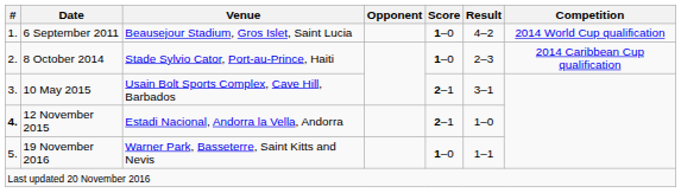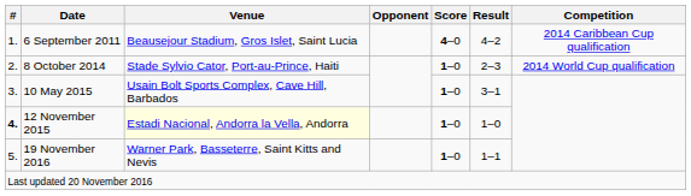 <table class="wikitable" style="font-size:95%">
 <tr>
 <th>#</th>
 <th>Date</th>
 <th>Venue</th>
 <th>Opponent</th>
 <th>Score</th>
 <th>Result</th>
 <th>Competition</th>
 </tr>
 <tr>
 <td>1.</td>
 <td>6 September 2011</td>
 <td><a href='#'>Beausejour Stadium</a>, <a href='#'>Gros Islet</a>, Saint Lucia</td>
 <td></td>
-<td align=center><strong>1</strong>–0</td>
+<td align=center><strong>4</strong>–0</td>
 <td align=center>4–2</td>
-<td align=center><a href='#'>2014 World Cup qualification</a></td>
+<td align=center><a href='#'>2014 Caribbean Cup qualification</a></td>
 </tr>
 <tr>
 <td>2.</td>
 <td>8 October 2014</td>
 <td><a href='#'>Stade Sylvio Cator</a>, <a href='#'>Port-au-Prince</a>, Haiti</td>
 <td rowspan=2></td>
 <td align=center><strong>1</strong>–0</td>
 <td align=center>2–3</td>
-<td align=center><a href='#'>2014 Caribbean Cup qualification</a></td>
+<td align=center><a href='#'>2014 World Cup qualification</a></td>
 </tr>
 <tr>
 <td>3.</td>
 <td>10 May 2015</td>
 <td><a href='#'>Usain Bolt Sports Complex</a>, <a href='#'>Cave Hill</a>, Barbados</td>
-<td align=center><strong>2</strong>–1</td>
+<td align=center><strong>1</strong>–0</td>
 <td align=center>3–1</td>
 <td rowspan=3></td>
 </tr>
 <tr>
 <td><strong>4.</strong></td>
 <td>12 November 2015</td>
-<td><a href='#'>Estadi Nacional</a>, <a href='#'>Andorra la Vella</a>, Andorra</td>
+<td style="background: lightyellow;"><a href='#'>Estadi Nacional</a>, <a href='#'>Andorra la Vella</a>, Andorra</td>
 <td></td>
-<td align=center><strong>2</strong>–1</td>
+<td align=center><strong>1</strong>–0</td>
 <td align=center>1–0</td>
 </tr>
 <tr>
 <td>5.</td>
 <td>19 November 2016</td>
 <td><a href='#'>Warner Park</a>, <a href='#'>Basseterre</a>, Saint Kitts and Nevis</td>
 <td></td>
 <td align=center><strong>1</strong>–0</td>
 <td align=center>1–1</td>
 </tr>
 <tr>
 <td colspan="7"><small>Last updated 20 November 2016</small></td>
 </tr>
 </table>
